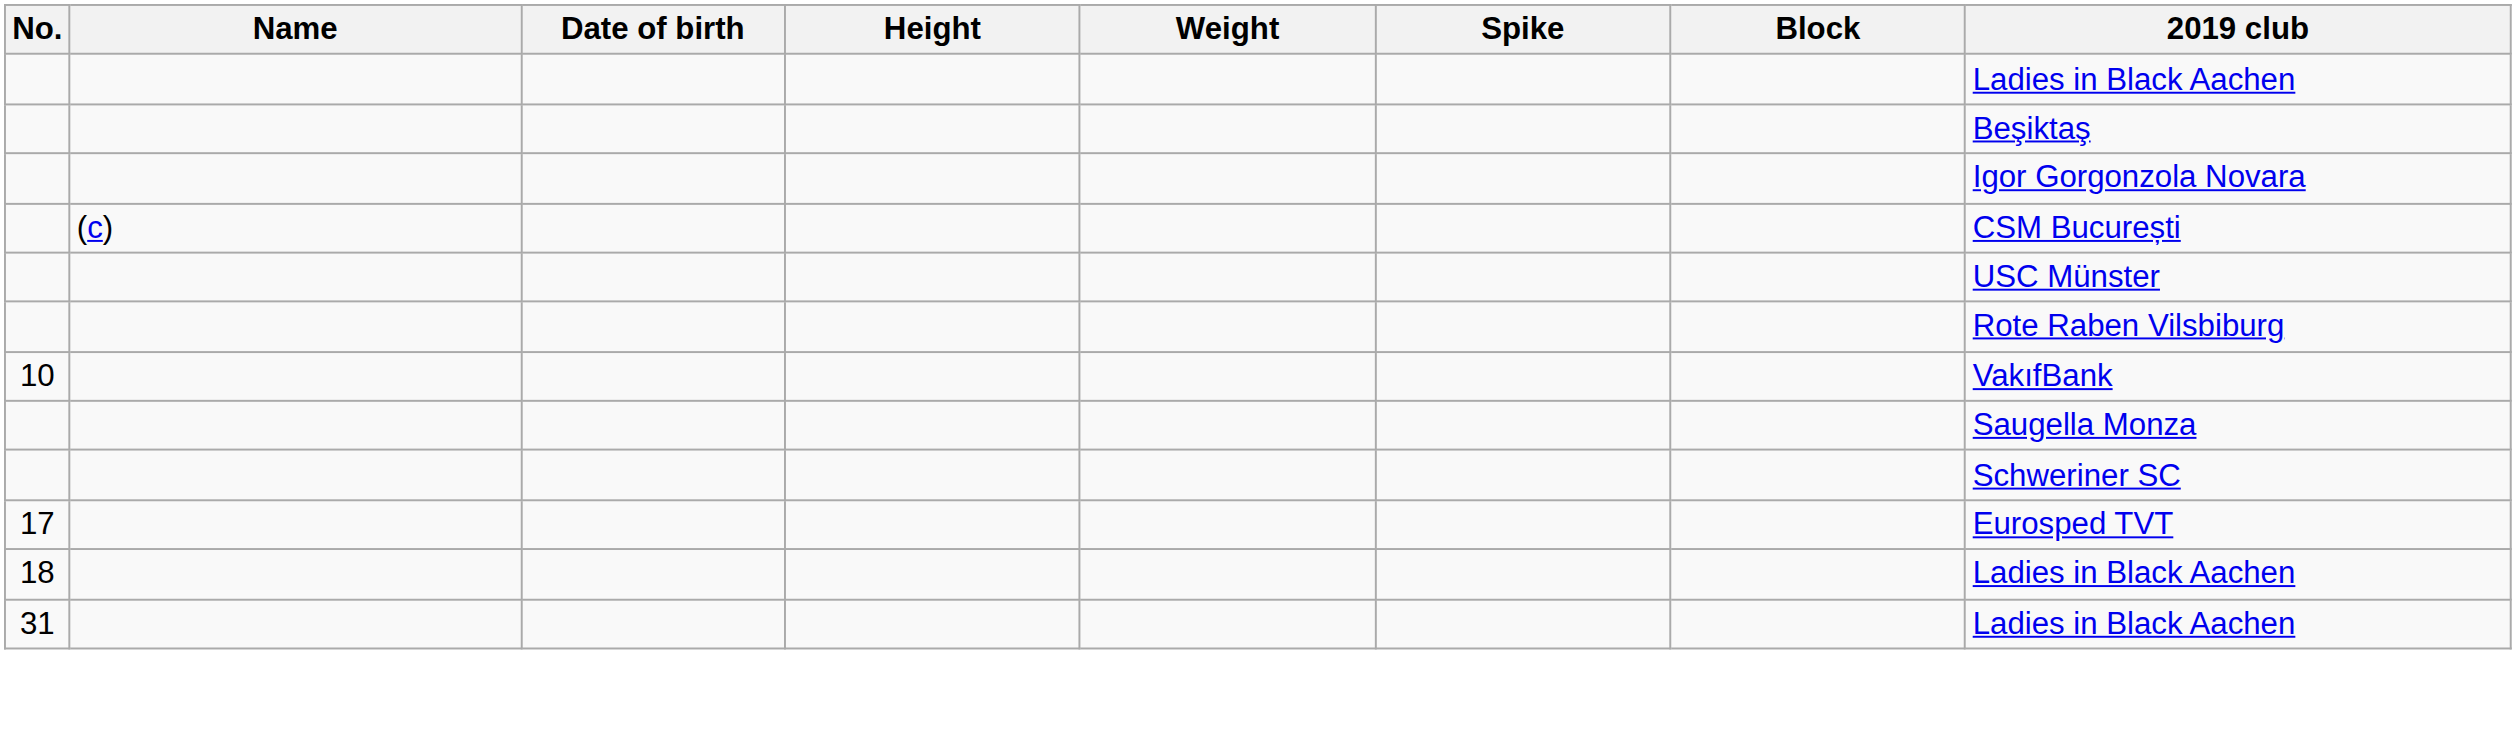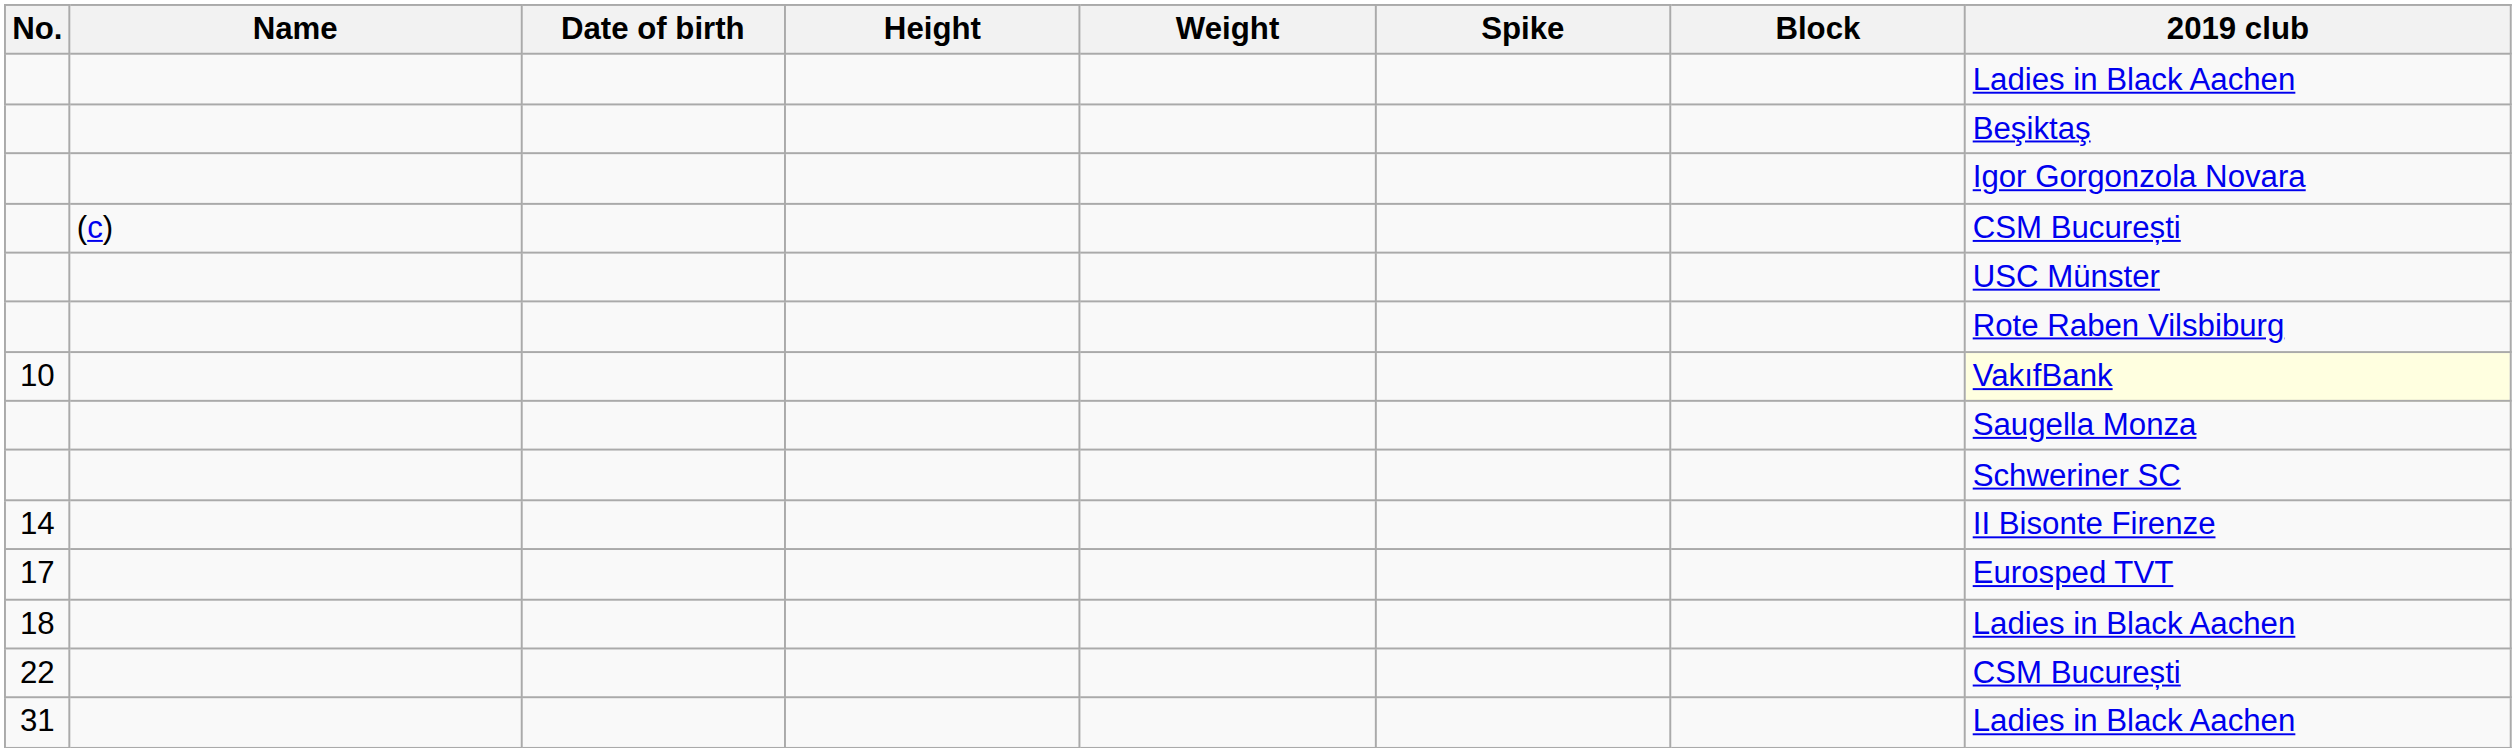 <table class="wikitable sortable" style="font-size:100%; text-align:center;">
 <tr>
 <th>No.</th>
 <th style="width:14em">Name</th>
 <th style="width:8em">Date of birth</th>
 <th style="width:9em">Height</th>
 <th style="width:9em">Weight</th>
 <th style="width:9em">Spike</th>
 <th style="width:9em">Block</th>
 <th style="width:17em">2019 club</th>
 </tr>
 <tr>
 <td></td>
 <td align=left></td>
 <td align=right></td>
 <td></td>
 <td></td>
 <td></td>
 <td></td>
 <td align=left> <a href='#'>Ladies in Black Aachen</a></td>
 </tr>
 <tr>
 <td></td>
 <td align=left></td>
 <td align=right></td>
 <td></td>
 <td></td>
 <td></td>
 <td></td>
 <td align=left> <a href='#'>Beşiktaş</a></td>
 </tr>
 <tr>
 <td></td>
 <td align=left></td>
 <td align=right></td>
 <td></td>
 <td></td>
 <td></td>
 <td></td>
 <td align=left> <a href='#'>Igor Gorgonzola Novara</a></td>
 </tr>
 <tr>
 <td></td>
 <td align=left> (<a href='#'>c</a>)</td>
 <td align=right></td>
 <td></td>
 <td></td>
 <td></td>
 <td></td>
 <td align=left> <a href='#'>CSM București</a></td>
 </tr>
 <tr>
 <td></td>
 <td align=left></td>
 <td align=right></td>
 <td></td>
 <td></td>
 <td></td>
 <td></td>
 <td align=left> <a href='#'>USC Münster</a></td>
 </tr>
 <tr>
 <td></td>
 <td align=left></td>
 <td align=right></td>
 <td></td>
 <td></td>
 <td></td>
 <td></td>
 <td align=left> <a href='#'>Rote Raben Vilsbiburg</a></td>
 </tr>
 <tr>
 <td>10</td>
 <td align=left></td>
 <td align=right></td>
 <td></td>
 <td></td>
 <td></td>
 <td></td>
-<td align=left> <a href='#'>VakıfBank</a></td>
+<td align=left style="background: lightyellow;"> <a href='#'>VakıfBank</a></td>
 </tr>
 <tr>
 <td></td>
 <td align=left></td>
 <td align=right></td>
 <td></td>
 <td></td>
 <td></td>
 <td></td>
 <td align=left> <a href='#'>Saugella Monza</a></td>
 </tr>
 <tr>
 <td></td>
 <td align=left></td>
 <td align=right></td>
 <td></td>
 <td></td>
 <td></td>
 <td></td>
 <td align=left> <a href='#'>Schweriner SC</a></td>
 </tr>
 <tr>
+<td>14</td>
+<td align=left></td>
+<td align=right></td>
+<td></td>
+<td></td>
+<td></td>
+<td></td>
+<td align=left> <a href='#'>II Bisonte Firenze</a></td>
+</tr>
+<tr>
 <td>17</td>
 <td align=left></td>
 <td align=right></td>
 <td></td>
 <td></td>
 <td></td>
 <td></td>
 <td align=left> <a href='#'>Eurosped TVT</a></td>
 </tr>
 <tr>
 <td>18</td>
 <td align=left></td>
 <td align=right></td>
 <td></td>
 <td></td>
 <td></td>
 <td></td>
 <td align=left> <a href='#'>Ladies in Black Aachen</a></td>
 </tr>
 <tr>
+<td>22</td>
+<td align=left></td>
+<td align=right></td>
+<td></td>
+<td></td>
+<td></td>
+<td></td>
+<td align=left> <a href='#'>CSM București</a></td>
+</tr>
+<tr>
 <td>31</td>
 <td align=left></td>
 <td align=right></td>
 <td></td>
 <td></td>
 <td></td>
 <td></td>
 <td align=left> <a href='#'>Ladies in Black Aachen</a></td>
 </tr>
 </table>
